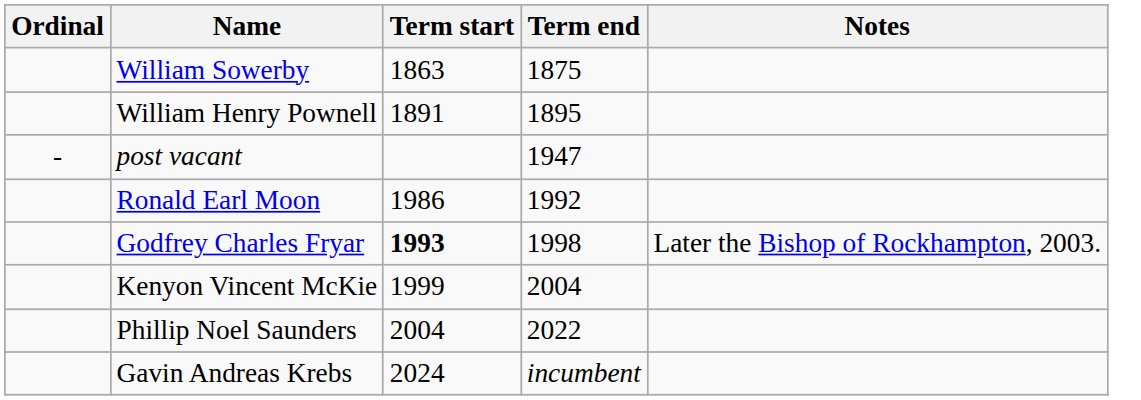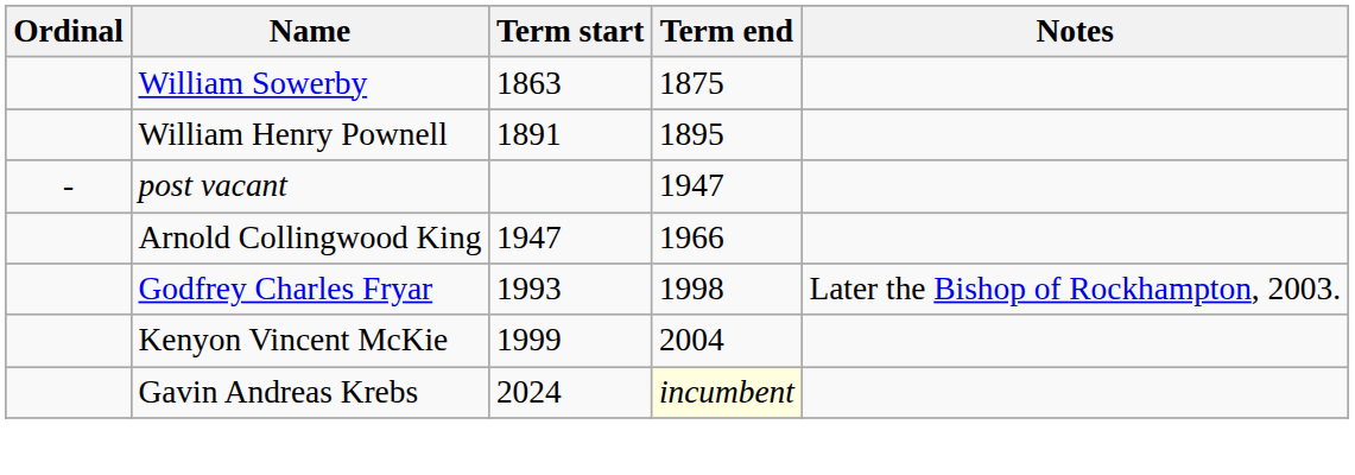 <table class="wikitable sortable">
 <tr>
 <th>Ordinal</th>
 <th>Name</th>
 <th>Term start</th>
 <th>Term end</th>
 <th>Notes</th>
 </tr>
 <tr>
 <td align=center></td>
 <td><a href='#'>William Sowerby</a></td>
 <td>1863</td>
 <td>1875</td>
 <td></td>
 </tr>
 <tr>
 <td align=center></td>
 <td>William Henry Pownell</td>
 <td>1891</td>
 <td>1895</td>
 <td></td>
 </tr>
 <tr>
 <td align=center>-</td>
 <td><em>post vacant</em></td>
 <td></td>
 <td>1947</td>
 <td></td>
 </tr>
 <tr>
 <td align=center></td>
-<td><a href='#'>Ronald Earl Moon</a></td>
-<td>1986</td>
-<td>1992</td>
+<td>Arnold Collingwood King</td>
+<td>1947</td>
+<td>1966</td>
 <td></td>
 </tr>
 <tr>
 <td align=center></td>
 <td><a href='#'>Godfrey Charles Fryar</a></td>
-<td><strong>1993</strong></td>
+<td>1993</td>
 <td>1998</td>
 <td>Later the <a href='#'>Bishop of Rockhampton</a>, 2003.</td>
 </tr>
 <tr>
 <td align=center></td>
 <td>Kenyon Vincent McKie</td>
 <td>1999</td>
 <td>2004</td>
 <td></td>
 </tr>
 <tr>
 <td align=center></td>
-<td>Phillip Noel Saunders</td>
-<td>2004</td>
-<td>2022</td>
-<td></td>
-</tr>
-<tr>
-<td align=center></td>
 <td>Gavin Andreas Krebs</td>
 <td>2024</td>
-<td><em>incumbent</em></td>
+<td style="background: lightyellow;"><em>incumbent</em></td>
 <td></td>
 </tr>
 </table>
